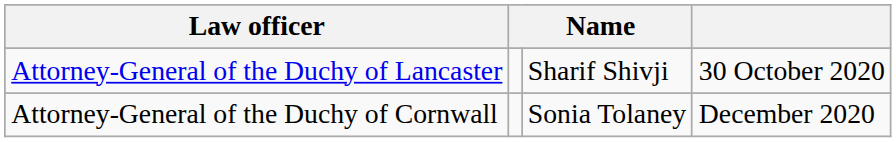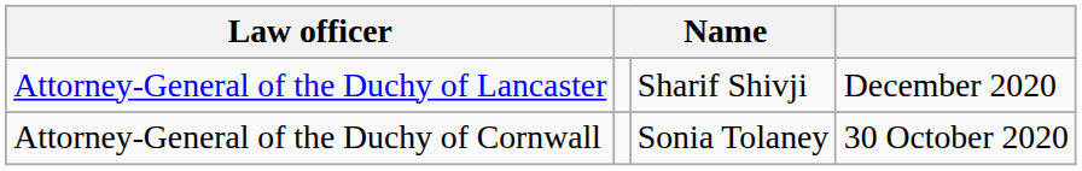 <table class="wikitable">
 <tr>
 <th>Law officer</th>
 <th colspan="2">Name</th>
 <th></th>
 </tr>
 <tr>
 <td><a href='#'>Attorney-General of the Duchy of Lancaster</a></td>
 <td></td>
 <td>Sharif Shivji</td>
-<td>30 October 2020</td>
+<td>December 2020</td>
 </tr>
 <tr>
 <td>Attorney-General of the Duchy of Cornwall</td>
 <td></td>
 <td>Sonia Tolaney</td>
-<td>December 2020</td>
+<td>30 October 2020</td>
 </tr>
 </table>
